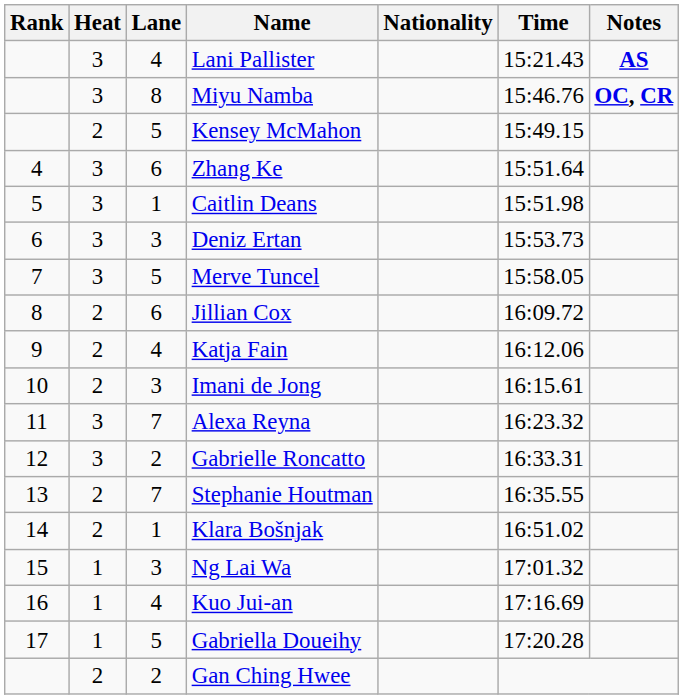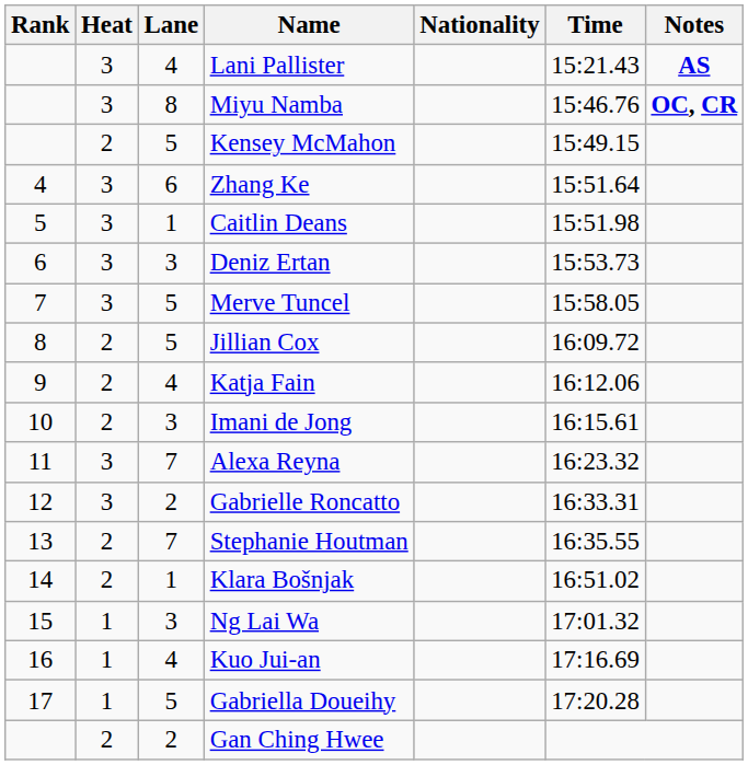 <table class="wikitable sortable" style="text-align:center">
 <tr>
 <th>Rank</th>
 <th>Heat</th>
 <th>Lane</th>
 <th>Name</th>
 <th>Nationality</th>
 <th>Time</th>
 <th>Notes</th>
 </tr>
 <tr>
 <td></td>
 <td>3</td>
 <td>4</td>
 <td align=left><a href='#'>Lani Pallister</a></td>
 <td align=left></td>
 <td>15:21.43</td>
 <td><strong><a href='#'>AS</a></strong></td>
 </tr>
 <tr>
 <td></td>
 <td>3</td>
 <td>8</td>
 <td align=left><a href='#'>Miyu Namba</a></td>
 <td align=left></td>
 <td>15:46.76</td>
 <td><strong><a href='#'>OC</a>, <a href='#'>CR</a></strong></td>
 </tr>
 <tr>
 <td></td>
 <td>2</td>
 <td>5</td>
 <td align=left><a href='#'>Kensey McMahon</a></td>
 <td align=left></td>
 <td>15:49.15</td>
 <td></td>
 </tr>
 <tr>
 <td>4</td>
 <td>3</td>
 <td>6</td>
 <td align=left><a href='#'>Zhang Ke</a></td>
 <td align=left></td>
 <td>15:51.64</td>
 <td></td>
 </tr>
 <tr>
 <td>5</td>
 <td>3</td>
 <td>1</td>
 <td align=left><a href='#'>Caitlin Deans</a></td>
 <td align=left></td>
 <td>15:51.98</td>
 <td></td>
 </tr>
 <tr>
 <td>6</td>
 <td>3</td>
 <td>3</td>
 <td align=left><a href='#'>Deniz Ertan</a></td>
 <td align=left></td>
 <td>15:53.73</td>
 <td></td>
 </tr>
 <tr>
 <td>7</td>
 <td>3</td>
 <td>5</td>
 <td align=left><a href='#'>Merve Tuncel</a></td>
 <td align=left></td>
 <td>15:58.05</td>
 <td></td>
 </tr>
 <tr>
 <td>8</td>
 <td>2</td>
-<td>6</td>
+<td>5</td>
 <td align=left><a href='#'>Jillian Cox</a></td>
 <td align=left></td>
 <td>16:09.72</td>
 <td></td>
 </tr>
 <tr>
 <td>9</td>
 <td>2</td>
 <td>4</td>
 <td align=left><a href='#'>Katja Fain</a></td>
 <td align=left></td>
 <td>16:12.06</td>
 <td></td>
 </tr>
 <tr>
 <td>10</td>
 <td>2</td>
 <td>3</td>
 <td align=left><a href='#'>Imani de Jong</a></td>
 <td align=left></td>
 <td>16:15.61</td>
 <td></td>
 </tr>
 <tr>
 <td>11</td>
 <td>3</td>
 <td>7</td>
 <td align=left><a href='#'>Alexa Reyna</a></td>
 <td align=left></td>
 <td>16:23.32</td>
 <td></td>
 </tr>
 <tr>
 <td>12</td>
 <td>3</td>
 <td>2</td>
 <td align=left><a href='#'>Gabrielle Roncatto</a></td>
 <td align=left></td>
 <td>16:33.31</td>
 <td></td>
 </tr>
 <tr>
 <td>13</td>
 <td>2</td>
 <td>7</td>
 <td align=left><a href='#'>Stephanie Houtman</a></td>
 <td align=left></td>
 <td>16:35.55</td>
 <td></td>
 </tr>
 <tr>
 <td>14</td>
 <td>2</td>
 <td>1</td>
 <td align=left><a href='#'>Klara Bošnjak</a></td>
 <td align=left></td>
 <td>16:51.02</td>
 <td></td>
 </tr>
 <tr>
 <td>15</td>
 <td>1</td>
 <td>3</td>
 <td align=left><a href='#'>Ng Lai Wa</a></td>
 <td align=left></td>
 <td>17:01.32</td>
 <td></td>
 </tr>
 <tr>
 <td>16</td>
 <td>1</td>
 <td>4</td>
 <td align=left><a href='#'>Kuo Jui-an</a></td>
 <td align=left></td>
 <td>17:16.69</td>
 <td></td>
 </tr>
 <tr>
 <td>17</td>
 <td>1</td>
 <td>5</td>
 <td align=left><a href='#'>Gabriella Doueihy</a></td>
 <td align=left></td>
 <td>17:20.28</td>
 <td></td>
 </tr>
 <tr>
 <td></td>
 <td>2</td>
 <td>2</td>
 <td align=left><a href='#'>Gan Ching Hwee</a></td>
 <td align=left></td>
 <td colspan=2></td>
 </tr>
 </table>
